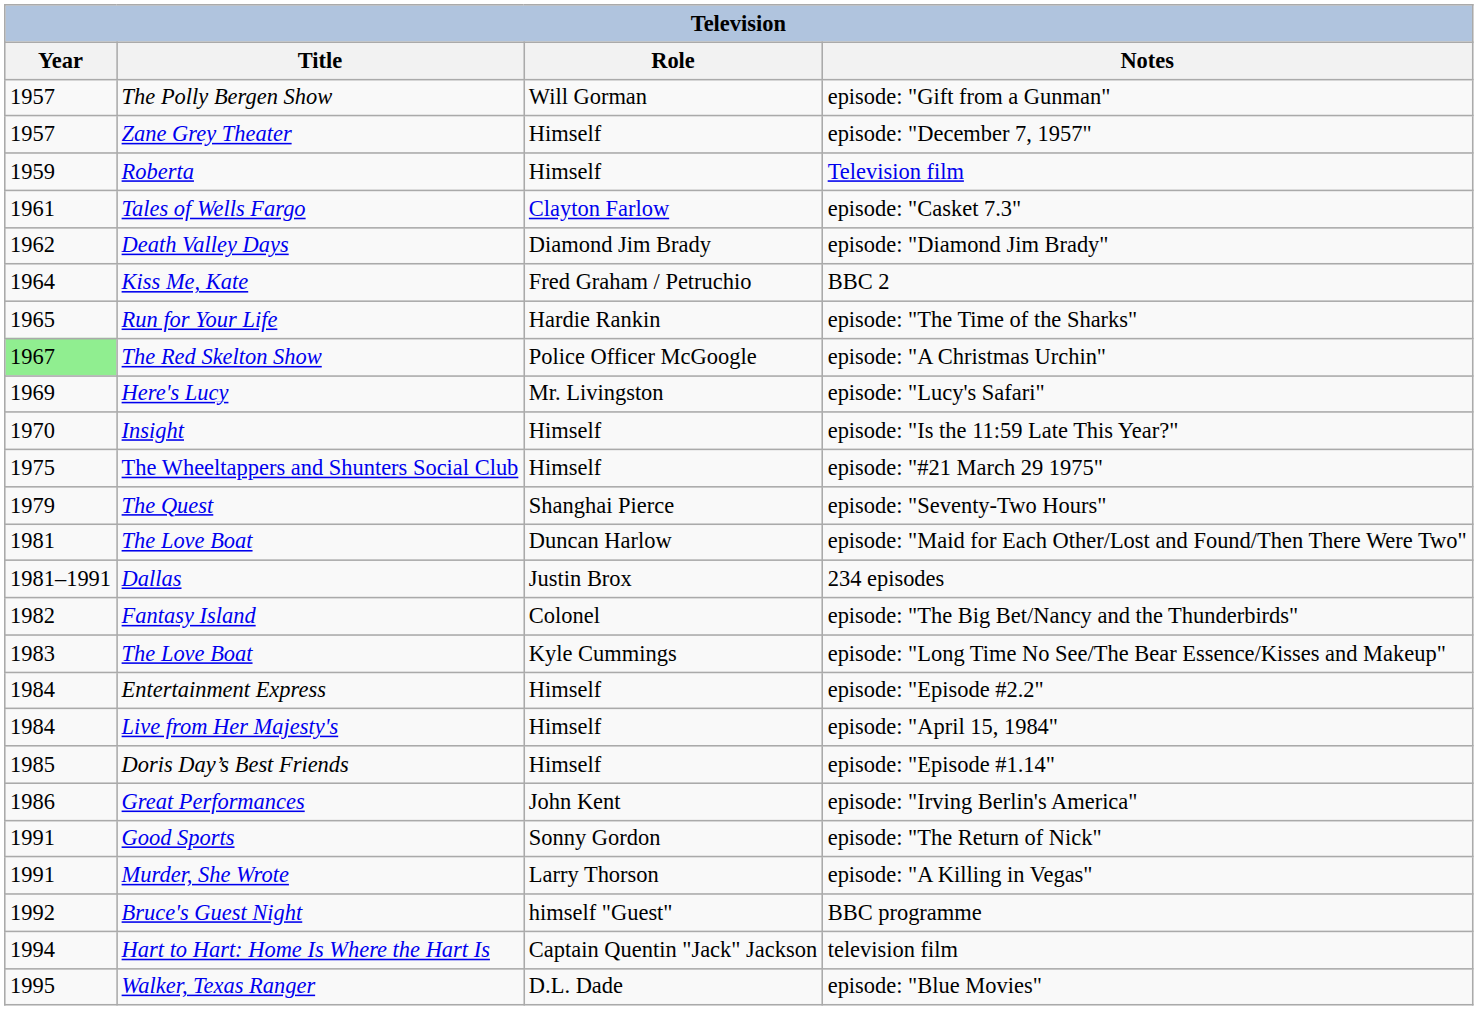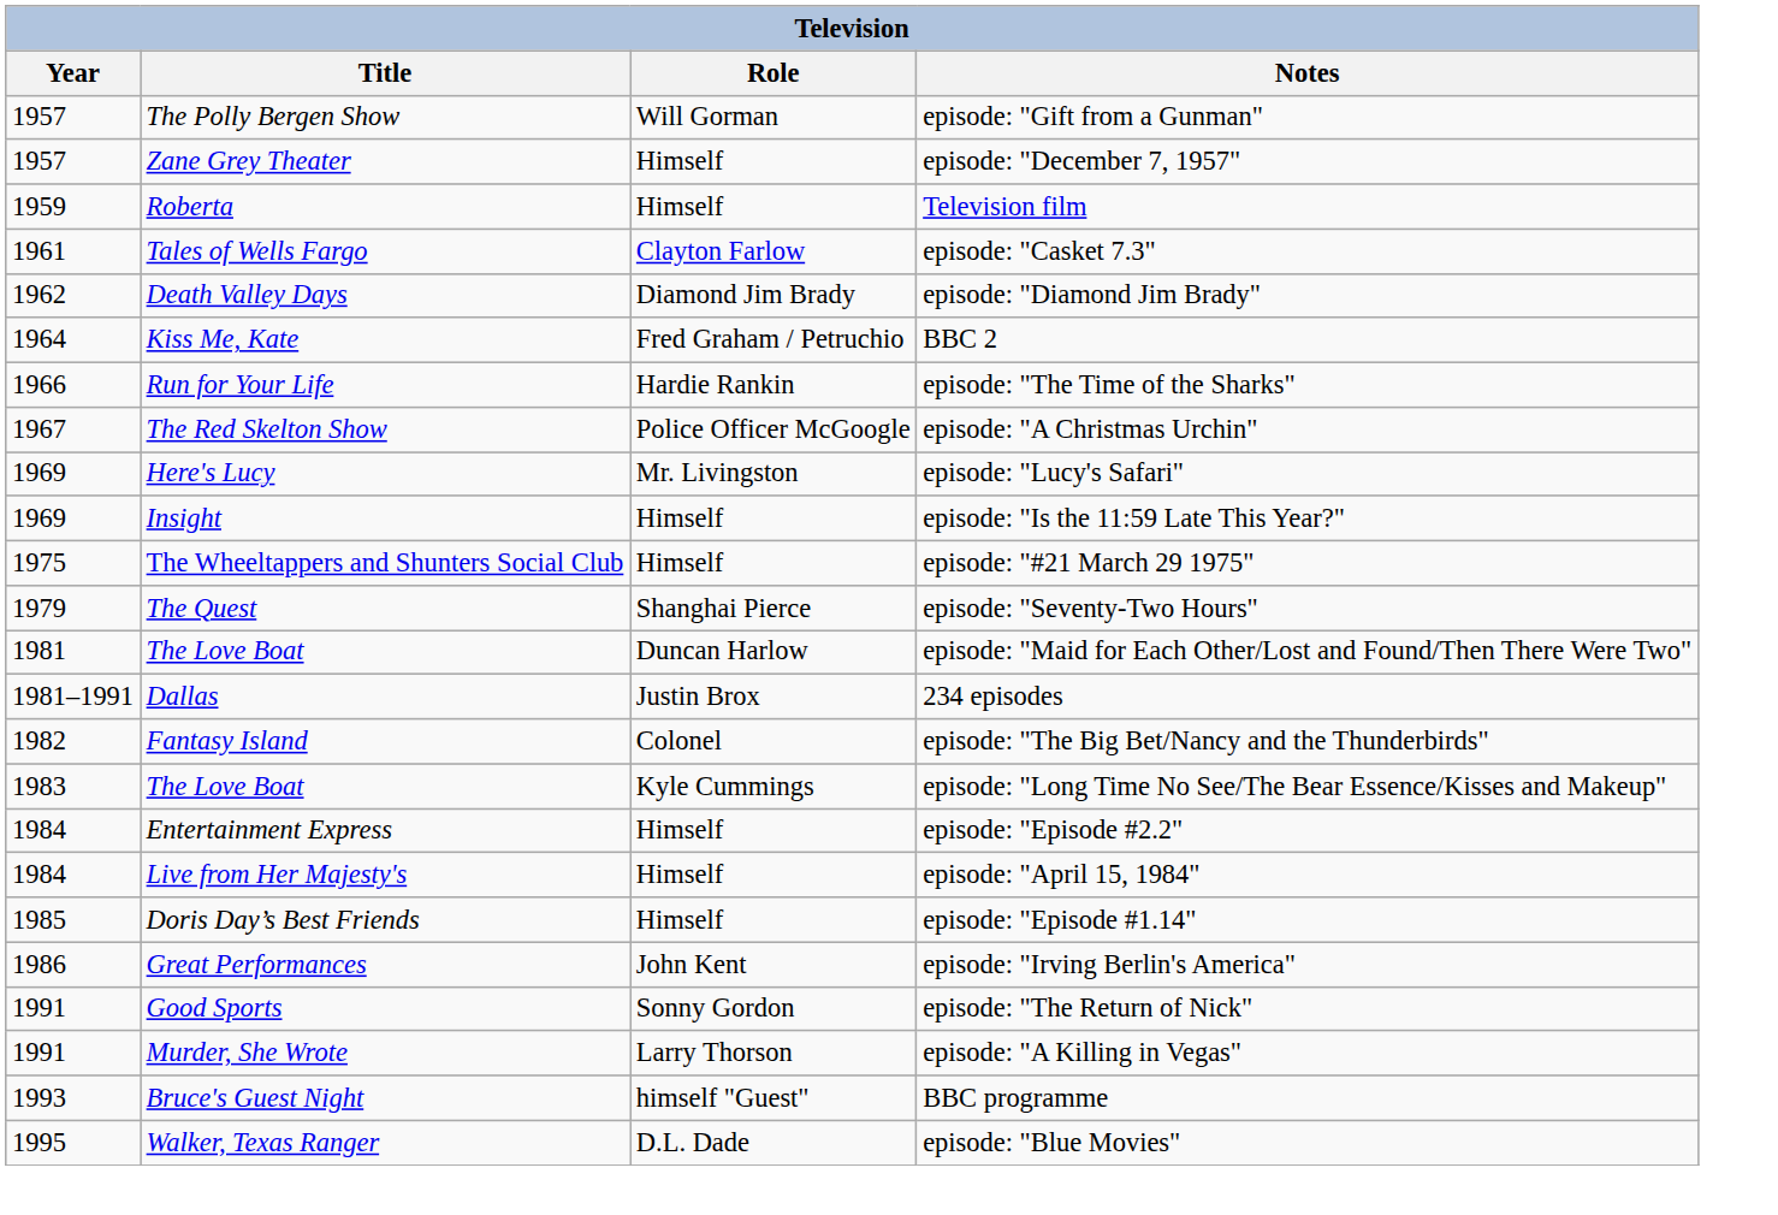 <table class="wikitable" style="font-size: 90%;">
 <tr>
 <th colspan="4" style="background: LightSteelBlue;">Television</th>
 </tr>
 <tr>
 <th>Year</th>
 <th>Title</th>
 <th>Role</th>
 <th class = "unsortable">Notes</th>
 </tr>
 <tr>
 <td>1957</td>
 <td><em>The Polly Bergen Show</em></td>
 <td>Will Gorman</td>
 <td>episode: "Gift from a Gunman"</td>
 </tr>
 <tr>
 <td>1957</td>
 <td><em><a href='#'>Zane Grey Theater</a></em></td>
 <td>Himself</td>
 <td>episode: "December 7, 1957"</td>
 </tr>
 <tr>
 <td>1959</td>
 <td><em><a href='#'>Roberta</a></em></td>
 <td>Himself</td>
 <td><a href='#'>Television film</a></td>
 </tr>
 <tr>
 <td>1961</td>
 <td><em><a href='#'>Tales of Wells Fargo</a></em></td>
 <td><a href='#'>Clayton Farlow</a></td>
 <td>episode: "Casket 7.3"</td>
 </tr>
 <tr>
 <td>1962</td>
 <td><em><a href='#'>Death Valley Days</a></em></td>
 <td>Diamond Jim Brady</td>
 <td>episode: "Diamond Jim Brady"</td>
 </tr>
 <tr>
 <td>1964</td>
 <td><em><a href='#'>Kiss Me, Kate</a></em></td>
 <td>Fred Graham / Petruchio</td>
 <td>BBC 2</td>
 </tr>
 <tr>
-<td>1965</td>
+<td>1966</td>
 <td><em><a href='#'>Run for Your Life</a></em></td>
 <td>Hardie Rankin</td>
 <td>episode: "The Time of the Sharks"</td>
 </tr>
 <tr>
-<td style="background: lightgreen;">1967</td>
+<td>1967</td>
 <td><em><a href='#'>The Red Skelton Show</a></em></td>
 <td>Police Officer McGoogle</td>
 <td>episode: "A Christmas Urchin"</td>
 </tr>
 <tr>
 <td>1969</td>
 <td><em><a href='#'>Here's Lucy</a></em></td>
 <td>Mr. Livingston</td>
 <td>episode: "Lucy's Safari"</td>
 </tr>
 <tr>
-<td>1970</td>
+<td>1969</td>
 <td><em><a href='#'>Insight</a></em></td>
 <td>Himself</td>
 <td>episode: "Is the 11:59 Late This Year?"</td>
 </tr>
 <tr>
 <td>1975</td>
 <td><a href='#'>The Wheeltappers and Shunters Social Club</a></td>
 <td>Himself</td>
 <td>episode: "#21 March 29 1975"</td>
 </tr>
 <tr>
 <td>1979</td>
 <td><em><a href='#'>The Quest</a></em></td>
 <td>Shanghai Pierce</td>
 <td>episode: "Seventy-Two Hours"</td>
 </tr>
 <tr>
 <td>1981</td>
 <td><em><a href='#'>The Love Boat</a></em></td>
 <td>Duncan Harlow</td>
 <td>episode: "Maid for Each Other/Lost and Found/Then There Were Two"</td>
 </tr>
 <tr>
 <td>1981–1991</td>
 <td><em><a href='#'>Dallas</a></em></td>
 <td>Justin Brox</td>
 <td>234 episodes</td>
 </tr>
 <tr>
 <td>1982</td>
 <td><em><a href='#'>Fantasy Island</a></em></td>
 <td>Colonel</td>
 <td>episode: "The Big Bet/Nancy and the Thunderbirds"</td>
 </tr>
 <tr>
 <td>1983</td>
 <td><em><a href='#'>The Love Boat</a></em></td>
 <td>Kyle Cummings</td>
 <td>episode: "Long Time No See/The Bear Essence/Kisses and Makeup"</td>
 </tr>
 <tr>
 <td>1984</td>
 <td><em>Entertainment Express</em></td>
 <td>Himself</td>
 <td>episode: "Episode #2.2"</td>
 </tr>
 <tr>
 <td>1984</td>
 <td><em><a href='#'>Live from Her Majesty's</a></em></td>
 <td>Himself</td>
 <td>episode: "April 15, 1984"</td>
 </tr>
 <tr>
 <td>1985</td>
 <td><em>Doris Day’s Best Friends</em></td>
 <td>Himself</td>
 <td>episode: "Episode #1.14"</td>
 </tr>
 <tr>
 <td>1986</td>
 <td><em><a href='#'>Great Performances</a></em></td>
 <td>John Kent</td>
 <td>episode: "Irving Berlin's America"</td>
 </tr>
 <tr>
 <td>1991</td>
 <td><em><a href='#'>Good Sports</a></em></td>
 <td>Sonny Gordon</td>
 <td>episode: "The Return of Nick"</td>
 </tr>
 <tr>
 <td>1991</td>
 <td><em><a href='#'>Murder, She Wrote</a></em></td>
 <td>Larry Thorson</td>
 <td>episode: "A Killing in Vegas"</td>
 </tr>
 <tr>
-<td>1992</td>
+<td>1993</td>
 <td><em><a href='#'>Bruce's Guest Night</a></em></td>
 <td>himself "Guest"</td>
 <td>BBC programme</td>
-</tr>
-<tr>
-<td>1994</td>
-<td><em><a href='#'>Hart to Hart: Home Is Where the Hart Is</a></em></td>
-<td>Captain Quentin "Jack" Jackson</td>
-<td>television film</td>
 </tr>
 <tr>
 <td>1995</td>
 <td><em><a href='#'>Walker, Texas Ranger</a></em></td>
 <td>D.L. Dade</td>
 <td>episode: "Blue Movies"</td>
 </tr>
 </table>
